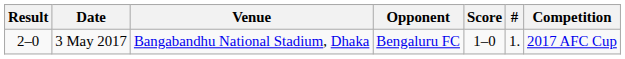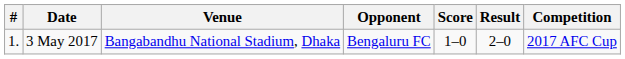 <table class="wikitable" style="font-size:90%">
 <tr>
-<th>Result</th>
+<th>#</th>
 <th>Date</th>
 <th>Venue</th>
 <th>Opponent</th>
 <th>Score</th>
-<th>#</th>
+<th>Result</th>
 <th>Competition</th>
 </tr>
 <tr>
-<td style="text-align:center;">2–0</td>
+<td>1.</td>
 <td>3 May 2017</td>
 <td><a href='#'>Bangabandhu National Stadium</a>, <a href='#'>Dhaka</a></td>
 <td> <a href='#'>Bengaluru FC</a></td>
 <td style="text-align:center;">1–0</td>
-<td>1.</td>
+<td style="text-align:center;">2–0</td>
 <td><a href='#'>2017 AFC Cup</a></td>
 </tr>
 </table>
